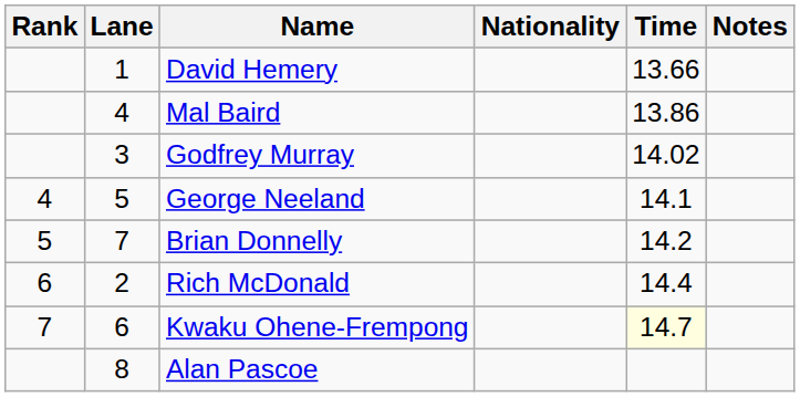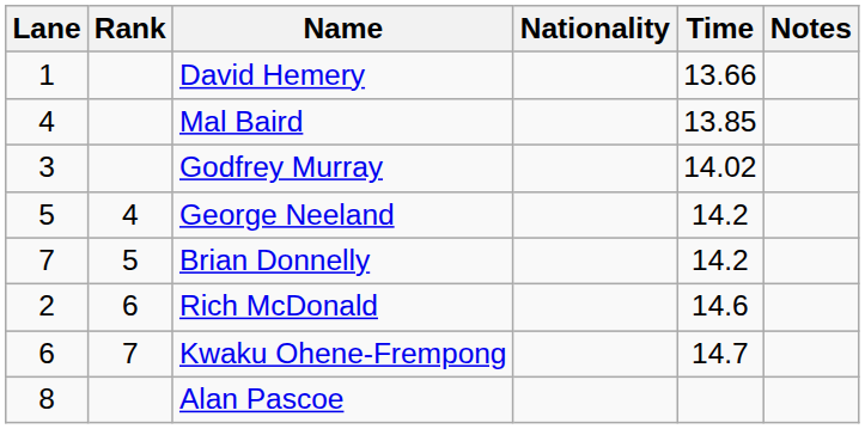 <table class="wikitable sortable" style=" text-align:center;">
 <tr>
+<th scope=col>Lane</th>
 <th scope=col>Rank</th>
-<th scope=col>Lane</th>
 <th scope=col>Name</th>
 <th scope=col>Nationality</th>
 <th scope=col>Time</th>
 <th scope=col>Notes</th>
 </tr>
 <tr>
+<td>1</td>
 <td></td>
-<td>1</td>
 <td style="text-align:left;"><a href='#'>David Hemery</a></td>
 <td style="text-align:left;"></td>
 <td>13.66</td>
 <td></td>
 </tr>
 <tr>
+<td>4</td>
 <td></td>
-<td>4</td>
 <td style="text-align:left;"><a href='#'>Mal Baird</a></td>
 <td style="text-align:left;"></td>
-<td>13.86</td>
+<td>13.85</td>
 <td></td>
 </tr>
 <tr>
+<td>3</td>
 <td></td>
-<td>3</td>
 <td style="text-align:left;"><a href='#'>Godfrey Murray</a></td>
 <td style="text-align:left;"></td>
 <td>14.02</td>
 <td></td>
 </tr>
 <tr>
+<td>5</td>
 <td>4</td>
-<td>5</td>
 <td style="text-align:left;"><a href='#'>George Neeland</a></td>
 <td style="text-align:left;"></td>
-<td>14.1</td>
+<td>14.2</td>
 <td></td>
 </tr>
 <tr>
+<td>7</td>
 <td>5</td>
-<td>7</td>
 <td style="text-align:left;"><a href='#'>Brian Donnelly</a></td>
 <td style="text-align:left;"></td>
 <td>14.2</td>
 <td></td>
 </tr>
 <tr>
+<td>2</td>
 <td>6</td>
-<td>2</td>
 <td style="text-align:left;"><a href='#'>Rich McDonald</a></td>
 <td style="text-align:left;"></td>
-<td>14.4</td>
+<td>14.6</td>
 <td></td>
 </tr>
 <tr>
+<td>6</td>
 <td>7</td>
-<td>6</td>
 <td style="text-align:left;"><a href='#'>Kwaku Ohene-Frempong</a></td>
 <td style="text-align:left;"></td>
-<td style="background: lightyellow;">14.7</td>
+<td>14.7</td>
 <td></td>
 </tr>
 <tr>
+<td>8</td>
 <td></td>
-<td>8</td>
 <td style="text-align:left;"><a href='#'>Alan Pascoe</a></td>
 <td style="text-align:left;"></td>
 <td></td>
 <td></td>
 </tr>
 </table>
